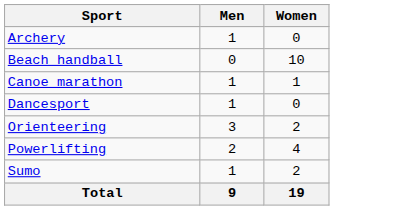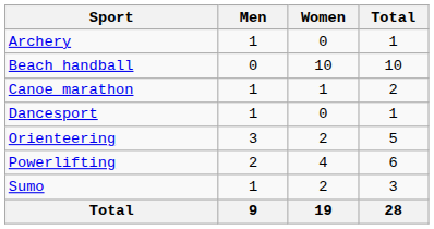 <table class="wikitable sortable" style="text-align:center;">
 <tr>
 <th width=180>Sport</th>
 <th width=55>Men</th>
 <th width=55>Women</th>
+<th width=55>Total</th>
 </tr>
 <tr>
 <td align=left><a href='#'>Archery</a></td>
 <td>1</td>
 <td>0</td>
+<td>1</td>
 </tr>
 <tr>
 <td align=left><a href='#'>Beach handball</a></td>
 <td>0</td>
+<td>10</td>
 <td>10</td>
 </tr>
 <tr>
 <td align=left><a href='#'>Canoe marathon</a></td>
 <td>1</td>
 <td>1</td>
+<td>2</td>
 </tr>
 <tr>
 <td align=left><a href='#'>Dancesport</a></td>
 <td>1</td>
 <td>0</td>
+<td>1</td>
 </tr>
 <tr>
 <td align=left><a href='#'>Orienteering</a></td>
 <td>3</td>
 <td>2</td>
+<td>5</td>
 </tr>
 <tr>
 <td align=left><a href='#'>Powerlifting</a></td>
 <td>2</td>
 <td>4</td>
+<td>6</td>
 </tr>
 <tr>
 <td align=left><a href='#'>Sumo</a></td>
 <td>1</td>
 <td>2</td>
+<td>3</td>
 </tr>
 <tr>
 <th>Total</th>
 <th>9</th>
 <th>19</th>
+<th>28</th>
 </tr>
 </table>
